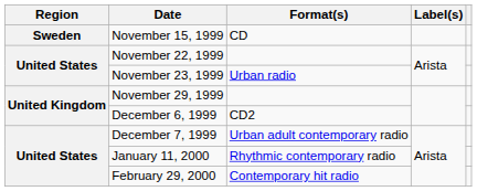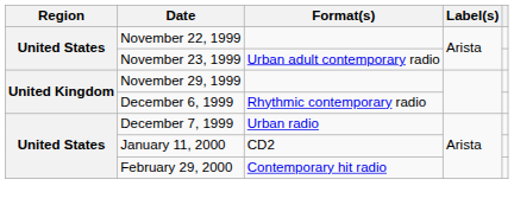 <table class="wikitable plainrowheaders">
 <tr>
 <th scope="col">Region</th>
 <th scope="col">Date</th>
 <th scope="col">Format(s)</th>
 <th scope="col">Label(s)</th>
 <th scope="col"></th>
-</tr>
-<tr>
-<th scope="row">Sweden</th>
-<td>November 15, 1999</td>
-<td>CD</td>
-<td></td>
-<td align="center"></td>
 </tr>
 <tr>
 <th scope="row" rowspan="2">United States</th>
 <td>November 22, 1999</td>
 <td></td>
 <td rowspan="2">Arista</td>
 <td align="center"></td>
 </tr>
 <tr>
 <td>November 23, 1999</td>
-<td><a href='#'>Urban radio</a></td>
+<td><a href='#'>Urban adult contemporary</a> radio</td>
 <td align="center"></td>
 </tr>
 <tr>
 <th scope="row" rowspan="2">United Kingdom</th>
 <td>November 29, 1999</td>
 <td></td>
 <td rowspan="2"></td>
 <td align="center"></td>
 </tr>
 <tr>
 <td>December 6, 1999</td>
-<td>CD2</td>
+<td><a href='#'>Rhythmic contemporary</a> radio</td>
 <td align="center"></td>
 </tr>
 <tr>
 <th scope="row" rowspan="3">United States</th>
 <td>December 7, 1999</td>
-<td><a href='#'>Urban adult contemporary</a> radio</td>
+<td><a href='#'>Urban radio</a></td>
 <td rowspan="3">Arista</td>
 <td align="center"></td>
 </tr>
 <tr>
 <td>January 11, 2000</td>
-<td><a href='#'>Rhythmic contemporary</a> radio</td>
+<td>CD2</td>
 <td align="center"></td>
 </tr>
 <tr>
 <td>February 29, 2000</td>
 <td><a href='#'>Contemporary hit radio</a></td>
 <td align="center"></td>
 </tr>
 </table>
